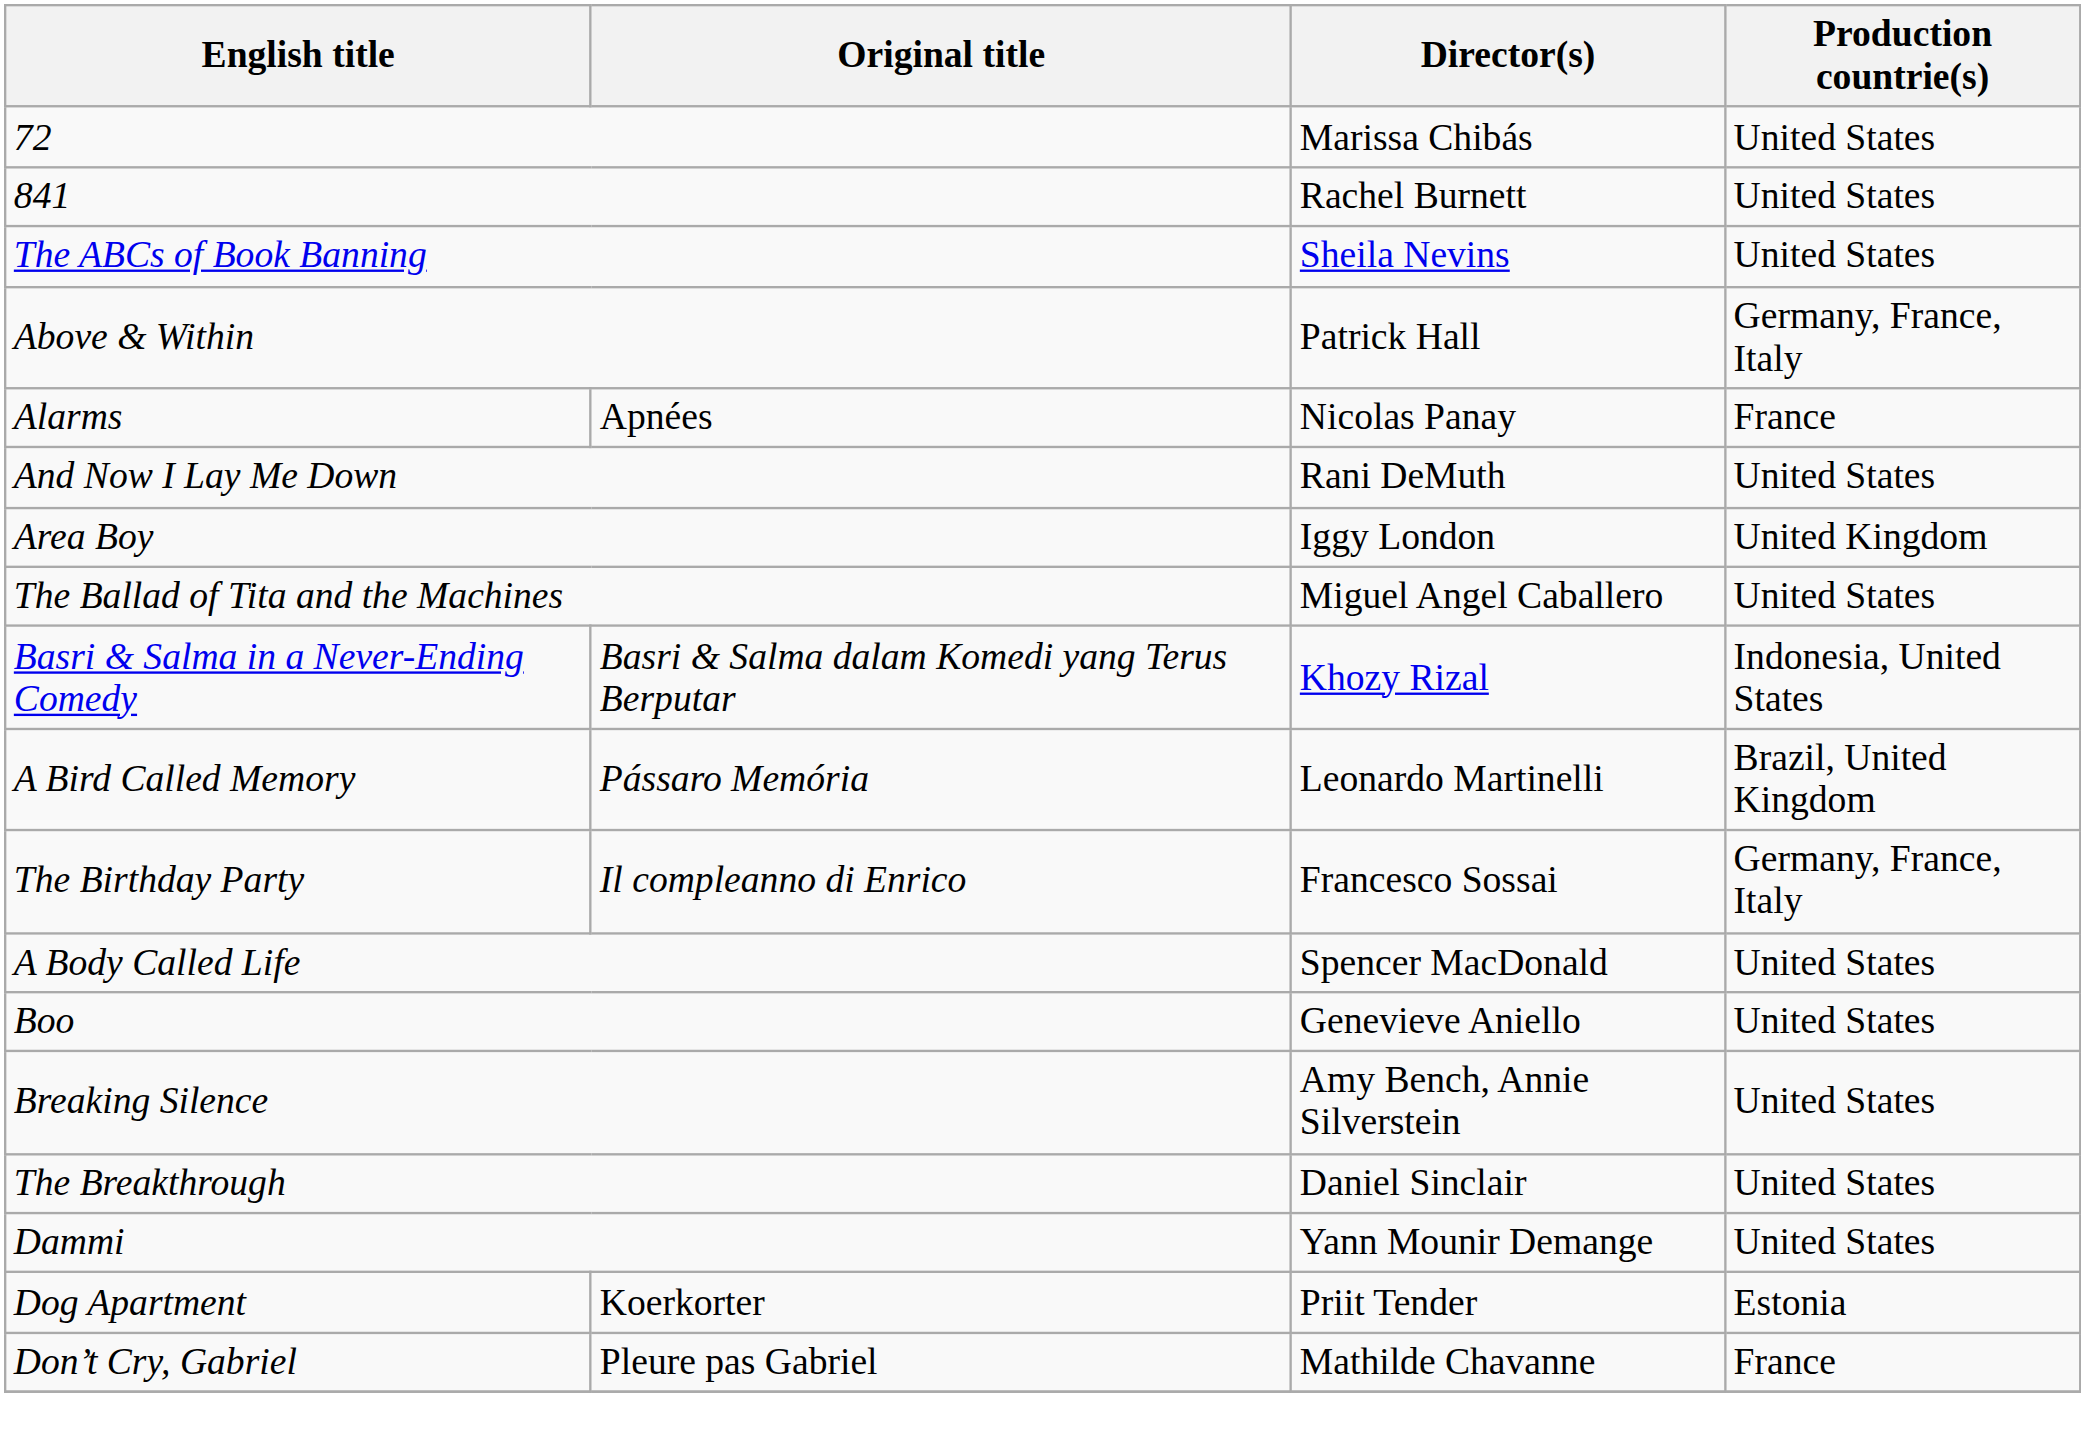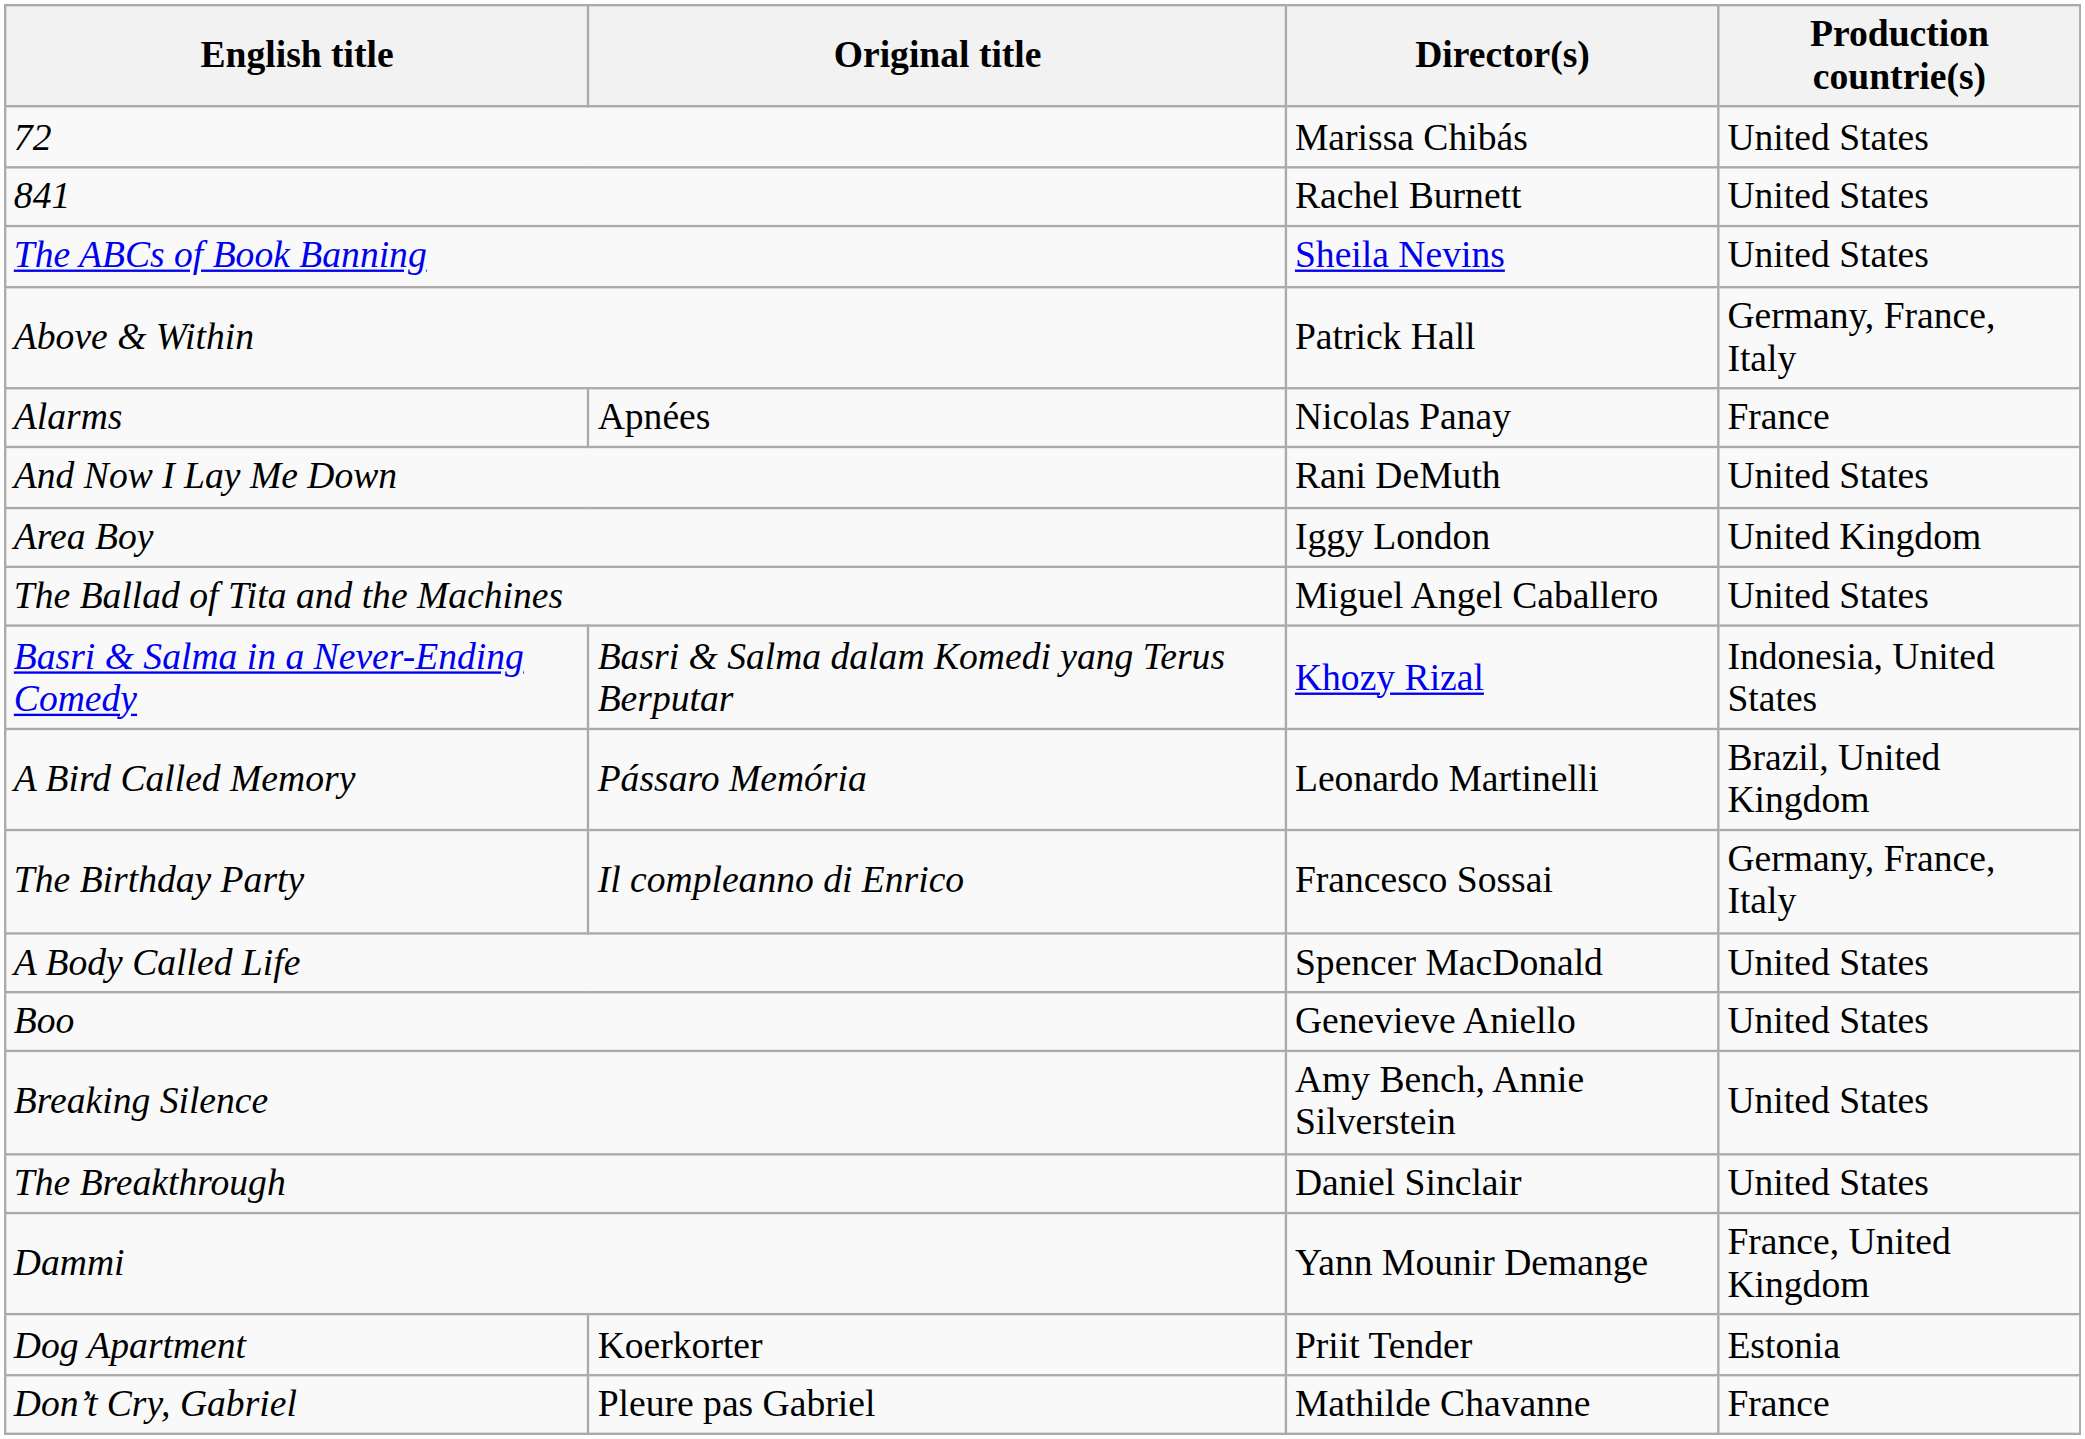 <table class="sortable wikitable" style="width:100%; margin-bottom:4px" cellpadding="5">
 <tr>
 <th scope="col">English title</th>
 <th scope="col">Original title</th>
 <th scope="col">Director(s)</th>
 <th scope="col">Production countrie(s)</th>
 </tr>
 <tr>
 <td colspan=2><em>72</em></td>
 <td>Marissa Chibás</td>
 <td>United States</td>
 </tr>
 <tr>
 <td colspan=2><em>841</em></td>
 <td>Rachel Burnett</td>
 <td>United States</td>
 </tr>
 <tr>
 <td colspan=2><em><a href='#'>The ABCs of Book Banning</a></em></td>
 <td><a href='#'>Sheila Nevins</a></td>
 <td>United States</td>
 </tr>
 <tr>
 <td colspan=2><em>Above & Within</em></td>
 <td>Patrick Hall</td>
 <td>Germany, France, Italy</td>
 </tr>
 <tr>
 <td><em>Alarms</em></td>
 <td>Apnées</td>
 <td>Nicolas Panay</td>
 <td>France</td>
 </tr>
 <tr>
 <td colspan=2><em>And Now I Lay Me Down</em></td>
 <td>Rani DeMuth</td>
 <td>United States</td>
 </tr>
 <tr>
 <td colspan=2><em>Area Boy</em></td>
 <td>Iggy London</td>
 <td>United Kingdom</td>
 </tr>
 <tr>
 <td colspan=2><em>The Ballad of Tita and the Machines</em></td>
 <td>Miguel Angel Caballero</td>
 <td>United States</td>
 </tr>
 <tr>
 <td><em><a href='#'>Basri & Salma in a Never-Ending Comedy</a></em></td>
 <td><em>Basri & Salma dalam Komedi yang Terus Berputar</em></td>
 <td><a href='#'>Khozy Rizal</a></td>
 <td>Indonesia, United States</td>
 </tr>
 <tr>
 <td><em>A Bird Called Memory</em></td>
 <td><em>Pássaro Memória</em></td>
 <td>Leonardo Martinelli</td>
 <td>Brazil, United Kingdom</td>
 </tr>
 <tr>
 <td><em>The Birthday Party</em></td>
 <td><em>Il compleanno di Enrico</em></td>
 <td>Francesco Sossai</td>
 <td>Germany, France, Italy</td>
 </tr>
 <tr>
 <td colspan=2><em>A Body Called Life</em></td>
 <td>Spencer MacDonald</td>
 <td>United States</td>
 </tr>
 <tr>
 <td colspan=2><em>Boo</em></td>
 <td>Genevieve Aniello</td>
 <td>United States</td>
 </tr>
 <tr>
 <td colspan=2><em>Breaking Silence</em></td>
 <td>Amy Bench, Annie Silverstein</td>
 <td>United States</td>
 </tr>
 <tr>
 <td colspan=2><em>The Breakthrough</em></td>
 <td>Daniel Sinclair</td>
 <td>United States</td>
 </tr>
 <tr>
 <td colspan=2><em>Dammi</em></td>
 <td>Yann Mounir Demange</td>
-<td>United States</td>
+<td>France, United Kingdom</td>
 </tr>
 <tr>
 <td><em>Dog Apartment</em></td>
 <td>Koerkorter</td>
 <td>Priit Tender</td>
 <td>Estonia</td>
 </tr>
 <tr>
 <td><em>Don’t Cry, Gabriel</em></td>
 <td>Pleure pas Gabriel</td>
 <td>Mathilde Chavanne</td>
 <td>France</td>
 </tr>
 <tr>
 </tr>
 </table>
